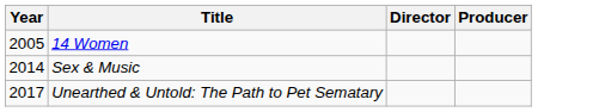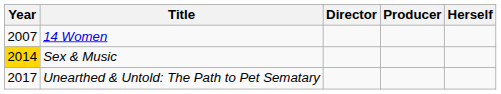 <table class="wikitable">
 <tr>
 <th>Year</th>
 <th>Title</th>
 <th>Director</th>
 <th>Producer</th>
+<th>Herself</th>
 </tr>
 <tr>
-<td>2005</td>
+<td>2007</td>
 <td><em><a href='#'>14 Women</a></em></td>
+<td></td>
 <td></td>
 <td></td>
 </tr>
 <tr>
-<td>2014</td>
+<td style="background: gold;">2014</td>
 <td><em>Sex & Music</em></td>
+<td></td>
 <td></td>
 <td></td>
 </tr>
 <tr>
 <td>2017</td>
 <td><em>Unearthed & Untold: The Path to Pet Sematary</em></td>
 <td></td>
 <td></td>
+<td></td>
 </tr>
 </table>
